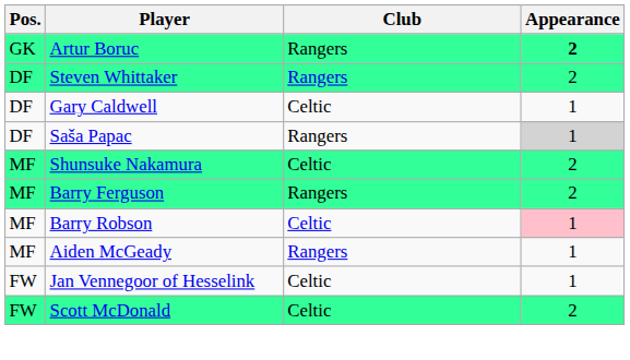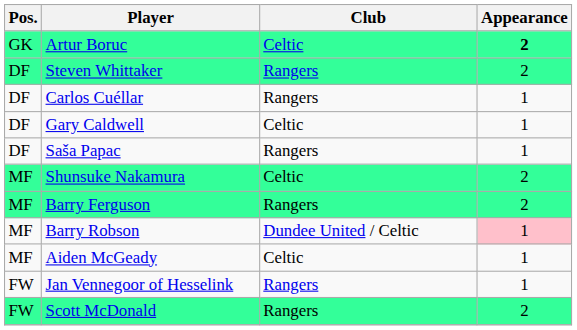 <table class="wikitable">
 <tr>
 <th>Pos.</th>
 <th>Player</th>
 <th>Club</th>
 <th>Appearance</th>
 </tr>
 <tr style="background:#33ff99;">
 <td>GK</td>
 <td style="width:200px;"><a href='#'>Artur Boruc</a> </td>
-<td>Rangers</td>
+<td style="width:200px;"><a href='#'>Celtic</a></td>
 <td align="center"><strong>2</strong></td>
 </tr>
 <tr style="background:#33ff99;">
 <td>DF</td>
 <td><a href='#'>Steven Whittaker</a> </td>
 <td><a href='#'>Rangers</a></td>
 <td align="center">2</td>
+</tr>
+<tr>
+<td>DF</td>
+<td><a href='#'>Carlos Cuéllar</a></td>
+<td>Rangers</td>
+<td align="center">1</td>
 </tr>
 <tr>
 <td>DF</td>
 <td><a href='#'>Gary Caldwell</a></td>
 <td>Celtic</td>
 <td align="center">1</td>
 </tr>
 <tr>
 <td>DF</td>
 <td><a href='#'>Saša Papac</a></td>
 <td>Rangers</td>
-<td align="center" style="background: lightgrey;">1</td>
+<td align="center">1</td>
 </tr>
 <tr style="background:#33ff99;">
 <td>MF</td>
 <td><a href='#'>Shunsuke Nakamura</a> </td>
 <td>Celtic</td>
 <td align="center">2</td>
 </tr>
 <tr style="background:#33ff99;">
 <td>MF</td>
 <td><a href='#'>Barry Ferguson</a> </td>
 <td>Rangers</td>
 <td align="center">2</td>
 </tr>
 <tr>
 <td>MF</td>
 <td><a href='#'>Barry Robson</a></td>
-<td style="width:200px;"><a href='#'>Celtic</a></td>
+<td><a href='#'>Dundee United</a> / Celtic</td>
 <td align="center" style="background: pink;">1</td>
 </tr>
 <tr>
 <td>MF</td>
 <td><a href='#'>Aiden McGeady</a></td>
-<td><a href='#'>Rangers</a></td>
+<td>Celtic</td>
 <td align="center">1</td>
 </tr>
 <tr>
 <td>FW</td>
 <td><a href='#'>Jan Vennegoor of Hesselink</a></td>
-<td>Celtic</td>
+<td><a href='#'>Rangers</a></td>
 <td align="center">1</td>
 </tr>
 <tr style="background:#33ff99;">
 <td>FW</td>
 <td><a href='#'>Scott McDonald</a> </td>
-<td>Celtic</td>
+<td>Rangers</td>
 <td align="center">2</td>
 </tr>
 <tr>
 </tr>
 </table>
